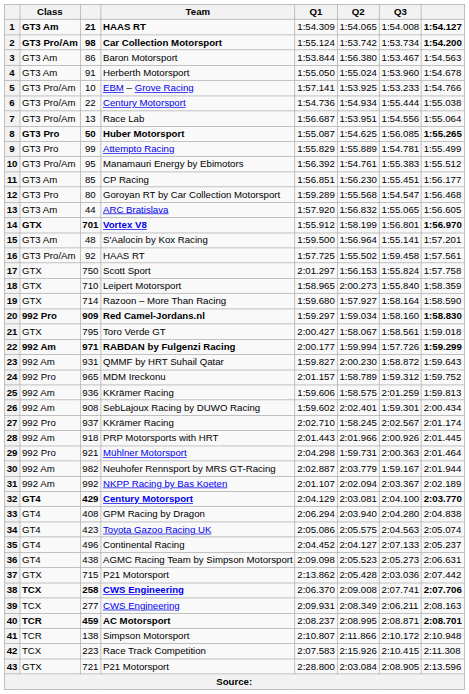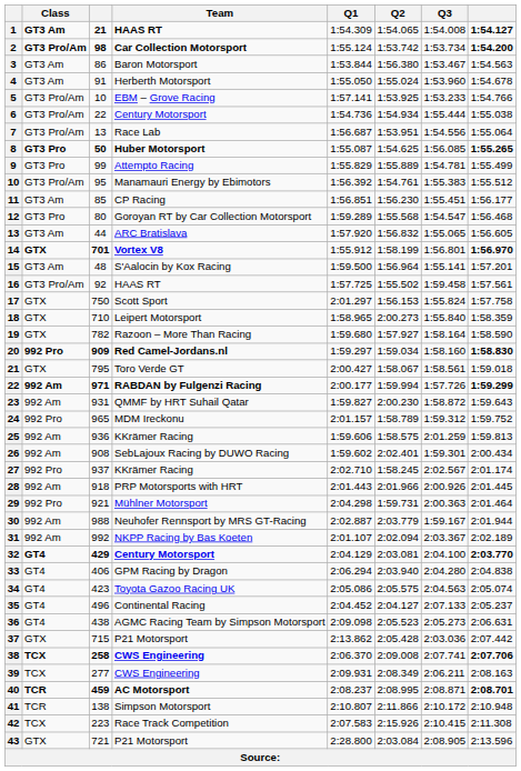 <table class="wikitable sortable" style="font-size: 85%;">
 <tr>
 <th></th>
 <th>Class</th>
 <th></th>
 <th>Team</th>
 <th>Q1</th>
 <th>Q2</th>
 <th>Q3</th>
 <th></th>
 </tr>
 <tr>
 <th>1</th>
 <td><strong>GT3 Am</strong></td>
 <td align="center"><strong>21</strong></td>
 <td><strong> HAAS RT</strong></td>
 <td>1:54.309</td>
 <td>1:54.065</td>
 <td>1:54.008</td>
 <td><strong>1:54.127</strong></td>
 </tr>
 <tr>
 <th>2</th>
 <td><strong>GT3 Pro/Am</strong></td>
 <td align="center"><strong>98</strong></td>
 <td><strong> Car Collection Motorsport</strong></td>
 <td>1:55.124</td>
 <td>1:53.742</td>
 <td>1:53.734</td>
 <td><strong>1:54.200</strong></td>
 </tr>
 <tr>
 <th>3</th>
 <td>GT3 Am</td>
 <td align="center">86</td>
 <td> Baron Motorsport</td>
 <td>1:53.844</td>
 <td>1:56.380</td>
 <td>1:53.467</td>
 <td>1:54.563</td>
 </tr>
 <tr>
 <th>4</th>
 <td>GT3 Am</td>
 <td align="center">91</td>
 <td> Herberth Motorsport</td>
 <td>1:55.050</td>
 <td>1:55.024</td>
 <td>1:53.960</td>
 <td>1:54.678</td>
 </tr>
 <tr>
 <th>5</th>
 <td>GT3 Pro/Am</td>
 <td align="center">10</td>
 <td> <a href='#'>EBM</a> – <a href='#'>Grove Racing</a></td>
 <td>1:57.141</td>
 <td>1:53.925</td>
 <td>1:53.233</td>
 <td>1:54.766</td>
 </tr>
 <tr>
 <th>6</th>
 <td>GT3 Pro/Am</td>
 <td align="center">22</td>
 <td> <a href='#'>Century Motorsport</a></td>
 <td>1:54.736</td>
 <td>1:54.934</td>
 <td>1:55.444</td>
 <td>1:55.038</td>
 </tr>
 <tr>
 <th>7</th>
 <td>GT3 Pro/Am</td>
 <td align="center">13</td>
 <td> Race Lab</td>
 <td>1:56.687</td>
 <td>1:53.951</td>
 <td>1:54.556</td>
 <td>1:55.064</td>
 </tr>
 <tr>
 <th>8</th>
 <td><strong>GT3 Pro</strong></td>
 <td align="center"><strong>50</strong></td>
 <td><strong> Huber Motorsport</strong></td>
 <td>1:55.087</td>
 <td>1:54.625</td>
 <td>1:56.085</td>
 <td><strong>1:55.265</strong></td>
 </tr>
 <tr>
 <th>9</th>
 <td>GT3 Pro</td>
 <td align="center">99</td>
 <td> <a href='#'>Attempto Racing</a></td>
 <td>1:55.829</td>
 <td>1:55.889</td>
 <td>1:54.781</td>
 <td>1:55.499</td>
 </tr>
 <tr>
 <th>10</th>
 <td>GT3 Pro/Am</td>
 <td align="center">95</td>
 <td> Manamauri Energy by Ebimotors</td>
 <td>1:56.392</td>
 <td>1:54.761</td>
 <td>1:55.383</td>
 <td>1:55.512</td>
 </tr>
 <tr>
 <th>11</th>
 <td>GT3 Am</td>
 <td align="center">85</td>
 <td> CP Racing</td>
 <td>1:56.851</td>
 <td>1:56.230</td>
 <td>1:55.451</td>
 <td>1:56.177</td>
 </tr>
 <tr>
 <th>12</th>
 <td>GT3 Pro</td>
 <td align="center">80</td>
 <td> Goroyan RT by Car Collection Motorsport</td>
 <td>1:59.289</td>
 <td>1:55.568</td>
 <td>1:54.547</td>
 <td>1:56.468</td>
 </tr>
 <tr>
 <th>13</th>
 <td>GT3 Am</td>
 <td align="center">44</td>
 <td> <a href='#'>ARC Bratislava</a></td>
 <td>1:57.920</td>
 <td>1:56.832</td>
 <td>1:55.065</td>
 <td>1:56.605</td>
 </tr>
 <tr>
 <th>14</th>
 <td><strong>GTX</strong></td>
 <td align="center"><strong>701</strong></td>
 <td><strong> <a href='#'>Vortex V8</a></strong></td>
 <td>1:55.912</td>
 <td>1:58.199</td>
 <td>1:56.801</td>
 <td><strong>1:56.970</strong></td>
 </tr>
 <tr>
 <th>15</th>
 <td>GT3 Am</td>
 <td align="center">48</td>
 <td> S'Aalocin by Kox Racing</td>
 <td>1:59.500</td>
 <td>1:56.964</td>
 <td>1:55.141</td>
 <td>1:57.201</td>
 </tr>
 <tr>
 <th>16</th>
 <td>GT3 Pro/Am</td>
 <td align="center">92</td>
 <td> HAAS RT</td>
 <td>1:57.725</td>
 <td>1:55.502</td>
 <td>1:59.458</td>
 <td>1:57.561</td>
 </tr>
 <tr>
 <th>17</th>
 <td>GTX</td>
 <td align="center">750</td>
 <td> Scott Sport</td>
 <td>2:01.297</td>
 <td>1:56.153</td>
 <td>1:55.824</td>
 <td>1:57.758</td>
 </tr>
 <tr>
 <th>18</th>
 <td>GTX</td>
 <td align="center">710</td>
 <td> Leipert Motorsport</td>
 <td>1:58.965</td>
 <td>2:00.273</td>
 <td>1:55.840</td>
 <td>1:58.359</td>
 </tr>
 <tr>
 <th>19</th>
 <td>GTX</td>
-<td align="center">714</td>
+<td align="center">782</td>
 <td> Razoon – More Than Racing</td>
 <td>1:59.680</td>
 <td>1:57.927</td>
 <td>1:58.164</td>
 <td>1:58.590</td>
 </tr>
 <tr>
 <th>20</th>
 <td><strong>992 Pro</strong></td>
 <td align="center"><strong>909</strong></td>
 <td><strong> Red Camel-Jordans.nl</strong></td>
 <td>1:59.297</td>
 <td>1:59.034</td>
 <td>1:58.160</td>
 <td><strong>1:58.830</strong></td>
 </tr>
 <tr>
 <th>21</th>
 <td>GTX</td>
 <td align="center">795</td>
 <td> Toro Verde GT</td>
 <td>2:00.427</td>
 <td>1:58.067</td>
 <td>1:58.561</td>
 <td>1:59.018</td>
 </tr>
 <tr>
 <th>22</th>
 <td><strong>992 Am</strong></td>
 <td align="center"><strong>971</strong></td>
 <td><strong> RABDAN by Fulgenzi Racing</strong></td>
 <td>2:00.177</td>
 <td>1:59.994</td>
 <td>1:57.726</td>
 <td><strong>1:59.299</strong></td>
 </tr>
 <tr>
 <th>23</th>
 <td>992 Am</td>
 <td align="center">931</td>
 <td> QMMF by HRT Suhail Qatar</td>
 <td>1:59.827</td>
 <td>2:00.230</td>
 <td>1:58.872</td>
 <td>1:59.643</td>
 </tr>
 <tr>
 <th>24</th>
 <td>992 Pro</td>
 <td align="center">965</td>
 <td> MDM Ireckonu</td>
 <td>2:01.157</td>
 <td>1:58.789</td>
 <td>1:59.312</td>
 <td>1:59.752</td>
 </tr>
 <tr>
 <th>25</th>
 <td>992 Am</td>
 <td align="center">936</td>
 <td> KKrämer Racing</td>
 <td>1:59.606</td>
 <td>1:58.575</td>
 <td>2:01.259</td>
 <td>1:59.813</td>
 </tr>
 <tr>
 <th>26</th>
 <td>992 Am</td>
 <td align="center">908</td>
 <td> SebLajoux Racing by DUWO Racing</td>
 <td>1:59.602</td>
 <td>2:02.401</td>
 <td>1:59.301</td>
 <td>2:00.434</td>
 </tr>
 <tr>
 <th>27</th>
 <td>992 Pro</td>
 <td align="center">937</td>
 <td> KKrämer Racing</td>
 <td>2:02.710</td>
 <td>1:58.245</td>
 <td>2:02.567</td>
 <td>2:01.174</td>
 </tr>
 <tr>
 <th>28</th>
 <td>992 Am</td>
 <td align="center">918</td>
 <td> PRP Motorsports with HRT</td>
 <td>2:01.443</td>
 <td>2:01.966</td>
 <td>2:00.926</td>
 <td>2:01.445</td>
 </tr>
 <tr>
 <th>29</th>
 <td>992 Pro</td>
 <td align="center">921</td>
 <td> <a href='#'>Mühlner Motorsport</a></td>
 <td>2:04.298</td>
 <td>1:59.731</td>
 <td>2:00.363</td>
 <td>2:01.464</td>
 </tr>
 <tr>
 <th>30</th>
 <td>992 Am</td>
-<td align="center">982</td>
+<td align="center">988</td>
 <td> Neuhofer Rennsport by MRS GT-Racing</td>
 <td>2:02.887</td>
 <td>2:03.779</td>
 <td>1:59.167</td>
 <td>2:01.944</td>
 </tr>
 <tr>
 <th>31</th>
 <td>992 Am</td>
 <td align="center">992</td>
 <td> <a href='#'>NKPP Racing by Bas Koeten</a></td>
 <td>2:01.107</td>
 <td>2:02.094</td>
 <td>2:03.367</td>
 <td>2:02.189</td>
 </tr>
 <tr>
 <th>32</th>
 <td><strong>GT4</strong></td>
 <td align="center"><strong>429</strong></td>
 <td><strong> <a href='#'>Century Motorsport</a></strong></td>
 <td>2:04.129</td>
 <td>2:03.081</td>
 <td>2:04.100</td>
 <td><strong>2:03.770</strong></td>
 </tr>
 <tr>
 <th>33</th>
 <td>GT4</td>
-<td align="center">408</td>
+<td align="center">406</td>
 <td> GPM Racing by Dragon</td>
 <td>2:06.294</td>
 <td>2:03.940</td>
 <td>2:04.280</td>
 <td>2:04.838</td>
 </tr>
 <tr>
 <th>34</th>
 <td>GT4</td>
 <td align="center">423</td>
 <td> <a href='#'>Toyota Gazoo Racing UK</a></td>
 <td>2:05.086</td>
 <td>2:05.575</td>
 <td>2:04.563</td>
 <td>2:05.074</td>
 </tr>
 <tr>
 <th>35</th>
 <td>GT4</td>
 <td align="center">496</td>
 <td> Continental Racing</td>
 <td>2:04.452</td>
 <td>2:04.127</td>
 <td>2:07.133</td>
 <td>2:05.237</td>
 </tr>
 <tr>
 <th>36</th>
 <td>GT4</td>
 <td align="center">438</td>
 <td> AGMC Racing Team by Simpson Motorsport</td>
 <td>2:09.098</td>
 <td>2:05.523</td>
 <td>2:05.273</td>
 <td>2:06.631</td>
 </tr>
 <tr>
 <th>37</th>
 <td>GTX</td>
 <td align="center">715</td>
 <td> P21 Motorsport</td>
 <td>2:13.862</td>
 <td>2:05.428</td>
 <td>2:03.036</td>
 <td>2:07.442</td>
 </tr>
 <tr>
 <th>38</th>
 <td><strong>TCX</strong></td>
 <td align="center"><strong>258</strong></td>
 <td><strong> <a href='#'>CWS Engineering</a></strong></td>
 <td>2:06.370</td>
 <td>2:09.008</td>
 <td>2:07.741</td>
 <td><strong>2:07.706</strong></td>
 </tr>
 <tr>
 <th>39</th>
 <td>TCX</td>
 <td align="center">277</td>
 <td> <a href='#'>CWS Engineering</a></td>
 <td>2:09.931</td>
 <td>2:08.349</td>
 <td>2:06.211</td>
 <td>2:08.163</td>
 </tr>
 <tr>
 <th>40</th>
 <td><strong>TCR</strong></td>
 <td align="center"><strong>459</strong></td>
 <td><strong> AC Motorsport</strong></td>
 <td>2:08.237</td>
 <td>2:08.995</td>
 <td>2:08.871</td>
 <td><strong>2:08.701</strong></td>
 </tr>
 <tr>
 <th>41</th>
 <td>TCR</td>
 <td align="center">138</td>
 <td> Simpson Motorsport</td>
 <td>2:10.807</td>
 <td>2:11.866</td>
 <td>2:10.172</td>
 <td>2:10.948</td>
 </tr>
 <tr>
 <th>42</th>
 <td>TCX</td>
 <td align="center">223</td>
 <td> Race Track Competition</td>
 <td>2:07.583</td>
 <td>2:15.926</td>
 <td>2:10.415</td>
 <td>2:11.308</td>
 </tr>
 <tr>
 <th>43</th>
 <td>GTX</td>
 <td align="center">721</td>
 <td> P21 Motorsport</td>
 <td>2:28.800</td>
 <td>2:03.084</td>
 <td>2:08.905</td>
 <td>2:13.596</td>
 </tr>
 <tr>
 <th colspan="8">Source:</th>
 </tr>
 </table>
